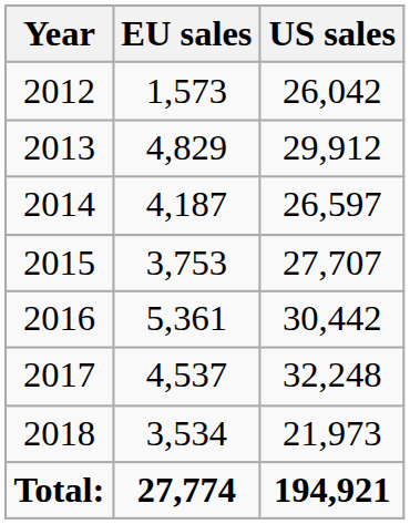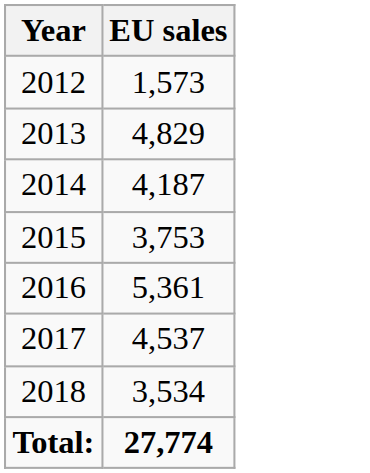 <table class="wikitable sortable" style="text-align: center;">
 <tr>
 <th>Year</th>
 <th>EU sales</th>
-<th>US sales</th>
 </tr>
 <tr>
 <td>2012</td>
 <td>1,573</td>
-<td>26,042</td>
 </tr>
 <tr>
 <td>2013</td>
 <td>4,829</td>
-<td>29,912</td>
 </tr>
 <tr>
 <td>2014</td>
 <td>4,187</td>
-<td>26,597</td>
 </tr>
 <tr>
 <td>2015</td>
 <td>3,753</td>
-<td>27,707</td>
 </tr>
 <tr>
 <td>2016</td>
 <td>5,361</td>
-<td>30,442</td>
 </tr>
 <tr>
 <td>2017</td>
 <td>4,537</td>
-<td>32,248</td>
 </tr>
 <tr>
 <td>2018</td>
 <td>3,534</td>
-<td>21,973</td>
 </tr>
 <tr>
 <td><strong>Total:</strong></td>
 <td><strong>27,774</strong></td>
-<td><strong>194,921</strong></td>
 </tr>
 </table>
